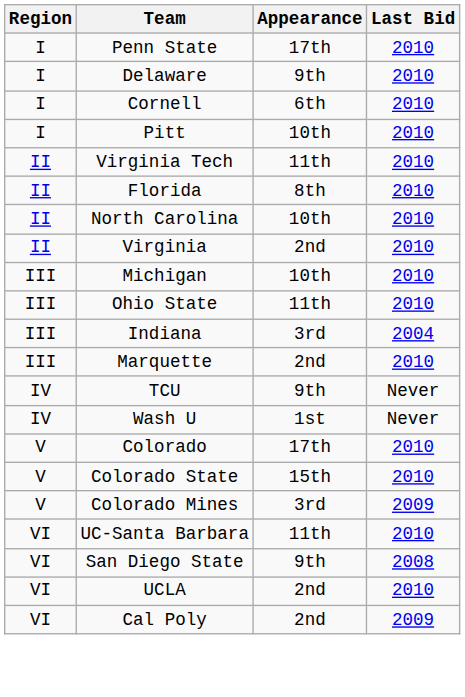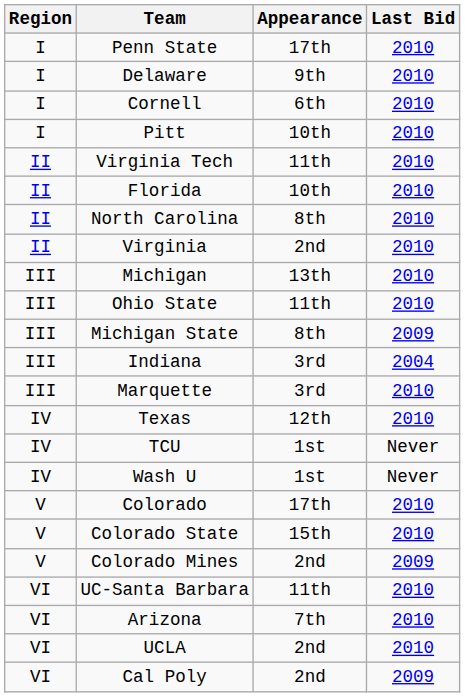 <table class="wikitable sortable" style="text-align:center">
 <tr>
 <th>Region</th>
 <th>Team</th>
 <th>Appearance</th>
 <th>Last Bid</th>
 </tr>
 <tr>
 <td>I</td>
 <td>Penn State</td>
 <td>17th</td>
 <td><a href='#'>2010</a></td>
 </tr>
 <tr>
 <td>I</td>
 <td>Delaware</td>
 <td>9th</td>
 <td><a href='#'>2010</a></td>
 </tr>
 <tr>
 <td>I</td>
 <td>Cornell</td>
 <td>6th</td>
 <td><a href='#'>2010</a></td>
 </tr>
 <tr>
 <td>I</td>
 <td>Pitt</td>
 <td>10th</td>
 <td><a href='#'>2010</a></td>
 </tr>
 <tr>
 <td><a href='#'>II</a></td>
 <td>Virginia Tech</td>
 <td>11th</td>
 <td><a href='#'>2010</a></td>
 </tr>
 <tr>
 <td><a href='#'>II</a></td>
 <td>Florida</td>
-<td>8th</td>
+<td>10th</td>
 <td><a href='#'>2010</a></td>
 </tr>
 <tr>
 <td><a href='#'>II</a></td>
 <td>North Carolina</td>
-<td>10th</td>
+<td>8th</td>
 <td><a href='#'>2010</a></td>
 </tr>
 <tr>
 <td><a href='#'>II</a></td>
 <td>Virginia</td>
 <td>2nd</td>
 <td><a href='#'>2010</a></td>
 </tr>
 <tr>
 <td>III</td>
 <td>Michigan</td>
-<td>10th</td>
+<td>13th</td>
 <td><a href='#'>2010</a></td>
 </tr>
 <tr>
 <td>III</td>
 <td>Ohio State</td>
 <td>11th</td>
 <td><a href='#'>2010</a></td>
 </tr>
 <tr>
 <td>III</td>
+<td>Michigan State</td>
+<td>8th</td>
+<td><a href='#'>2009</a></td>
+</tr>
+<tr>
+<td>III</td>
 <td>Indiana</td>
 <td>3rd</td>
 <td><a href='#'>2004</a></td>
 </tr>
 <tr>
 <td>III</td>
 <td>Marquette</td>
-<td>2nd</td>
+<td>3rd</td>
+<td><a href='#'>2010</a></td>
+</tr>
+<tr>
+<td>IV</td>
+<td>Texas</td>
+<td>12th</td>
 <td><a href='#'>2010</a></td>
 </tr>
 <tr>
 <td>IV</td>
 <td>TCU</td>
-<td>9th</td>
+<td>1st</td>
 <td>Never</td>
 </tr>
 <tr>
 <td>IV</td>
 <td>Wash U</td>
 <td>1st</td>
 <td>Never</td>
 </tr>
 <tr>
 <td>V</td>
 <td>Colorado</td>
 <td>17th</td>
 <td><a href='#'>2010</a></td>
 </tr>
 <tr>
 <td>V</td>
 <td>Colorado State</td>
 <td>15th</td>
 <td><a href='#'>2010</a></td>
 </tr>
 <tr>
 <td>V</td>
 <td>Colorado Mines</td>
-<td>3rd</td>
+<td>2nd</td>
 <td><a href='#'>2009</a></td>
 </tr>
 <tr>
 <td>VI</td>
 <td>UC-Santa Barbara</td>
 <td>11th</td>
 <td><a href='#'>2010</a></td>
 </tr>
 <tr>
 <td>VI</td>
-<td>San Diego State</td>
-<td>9th</td>
-<td><a href='#'>2008</a></td>
+<td>Arizona</td>
+<td>7th</td>
+<td><a href='#'>2010</a></td>
 </tr>
 <tr>
 <td>VI</td>
 <td>UCLA</td>
 <td>2nd</td>
 <td><a href='#'>2010</a></td>
 </tr>
 <tr>
 <td>VI</td>
 <td>Cal Poly</td>
 <td>2nd</td>
 <td><a href='#'>2009</a></td>
 </tr>
 </table>
